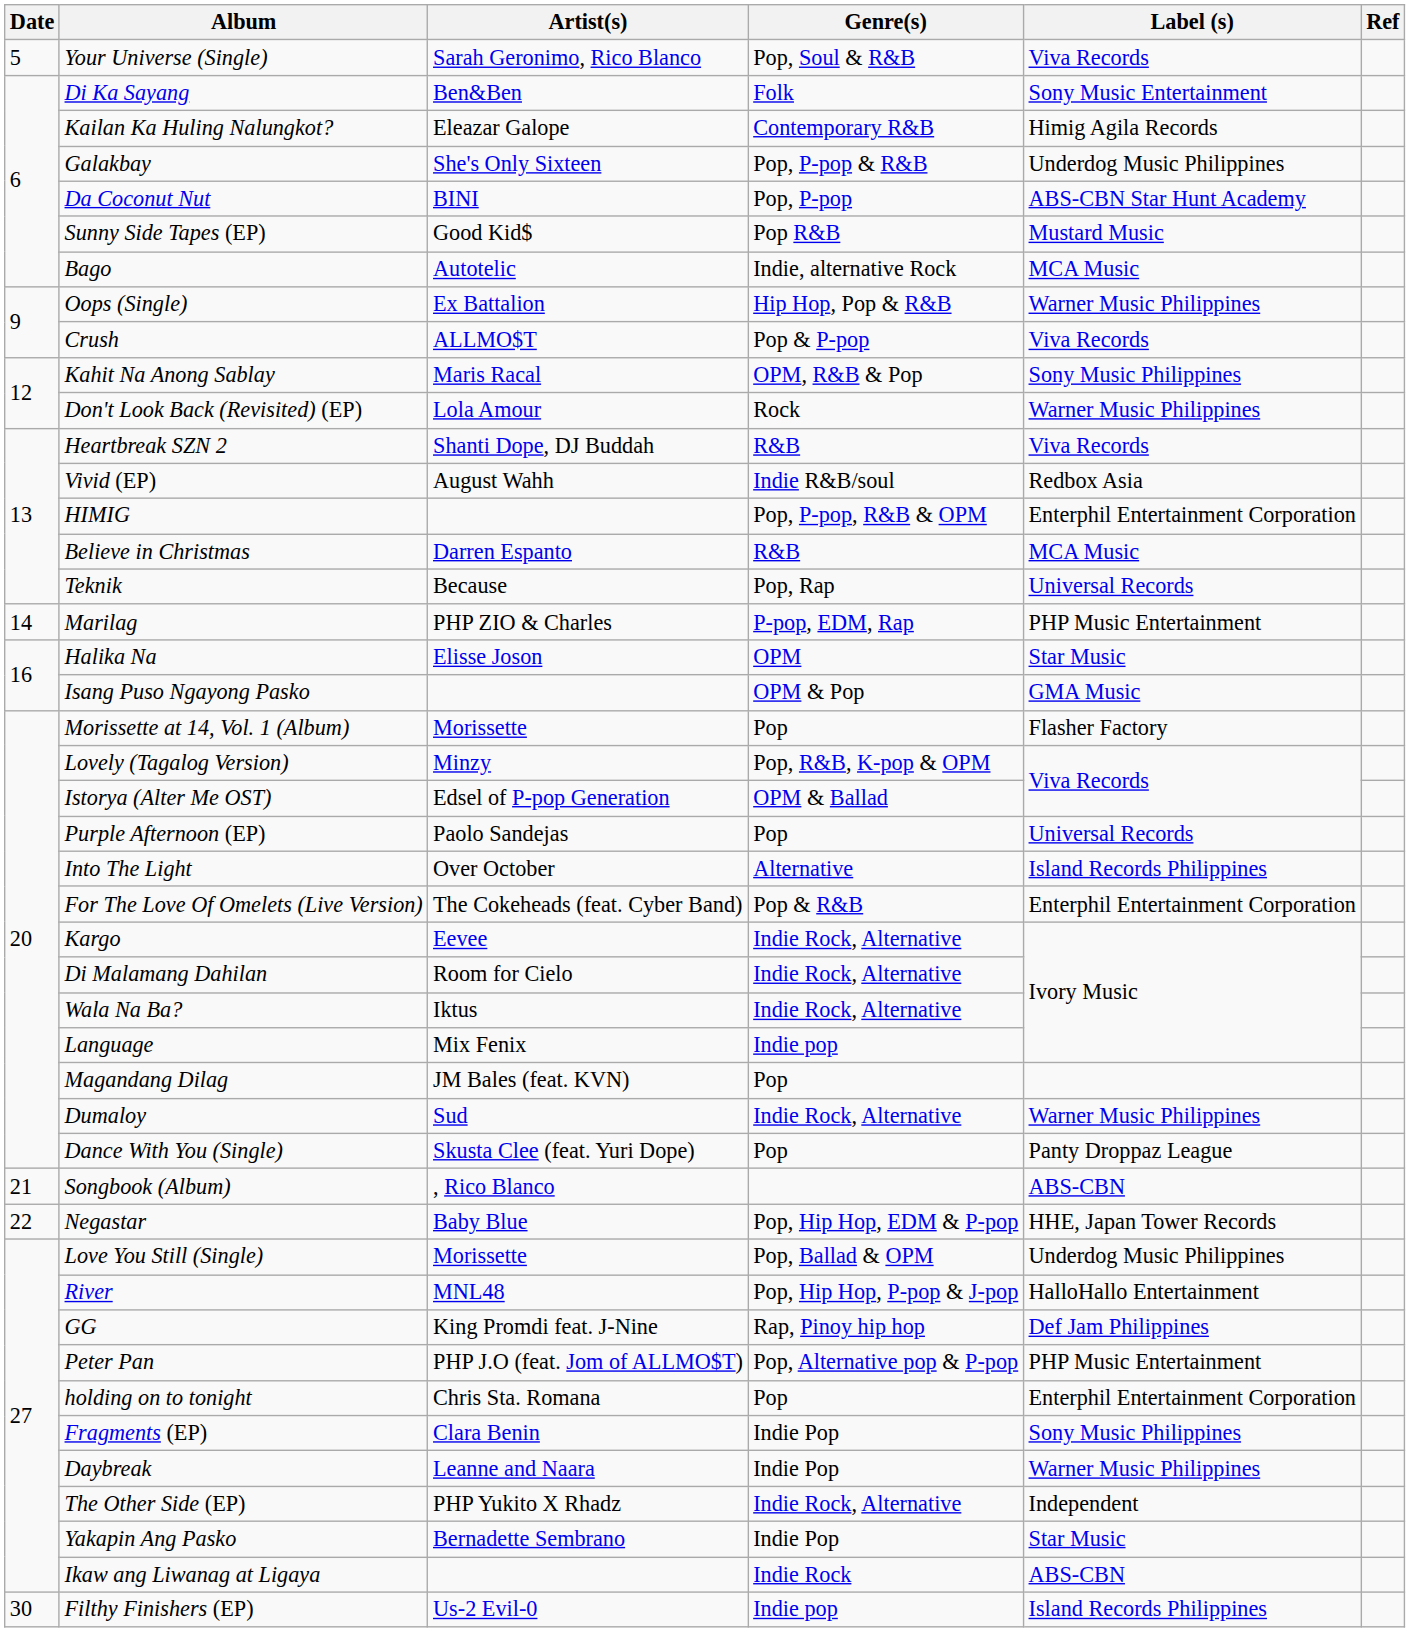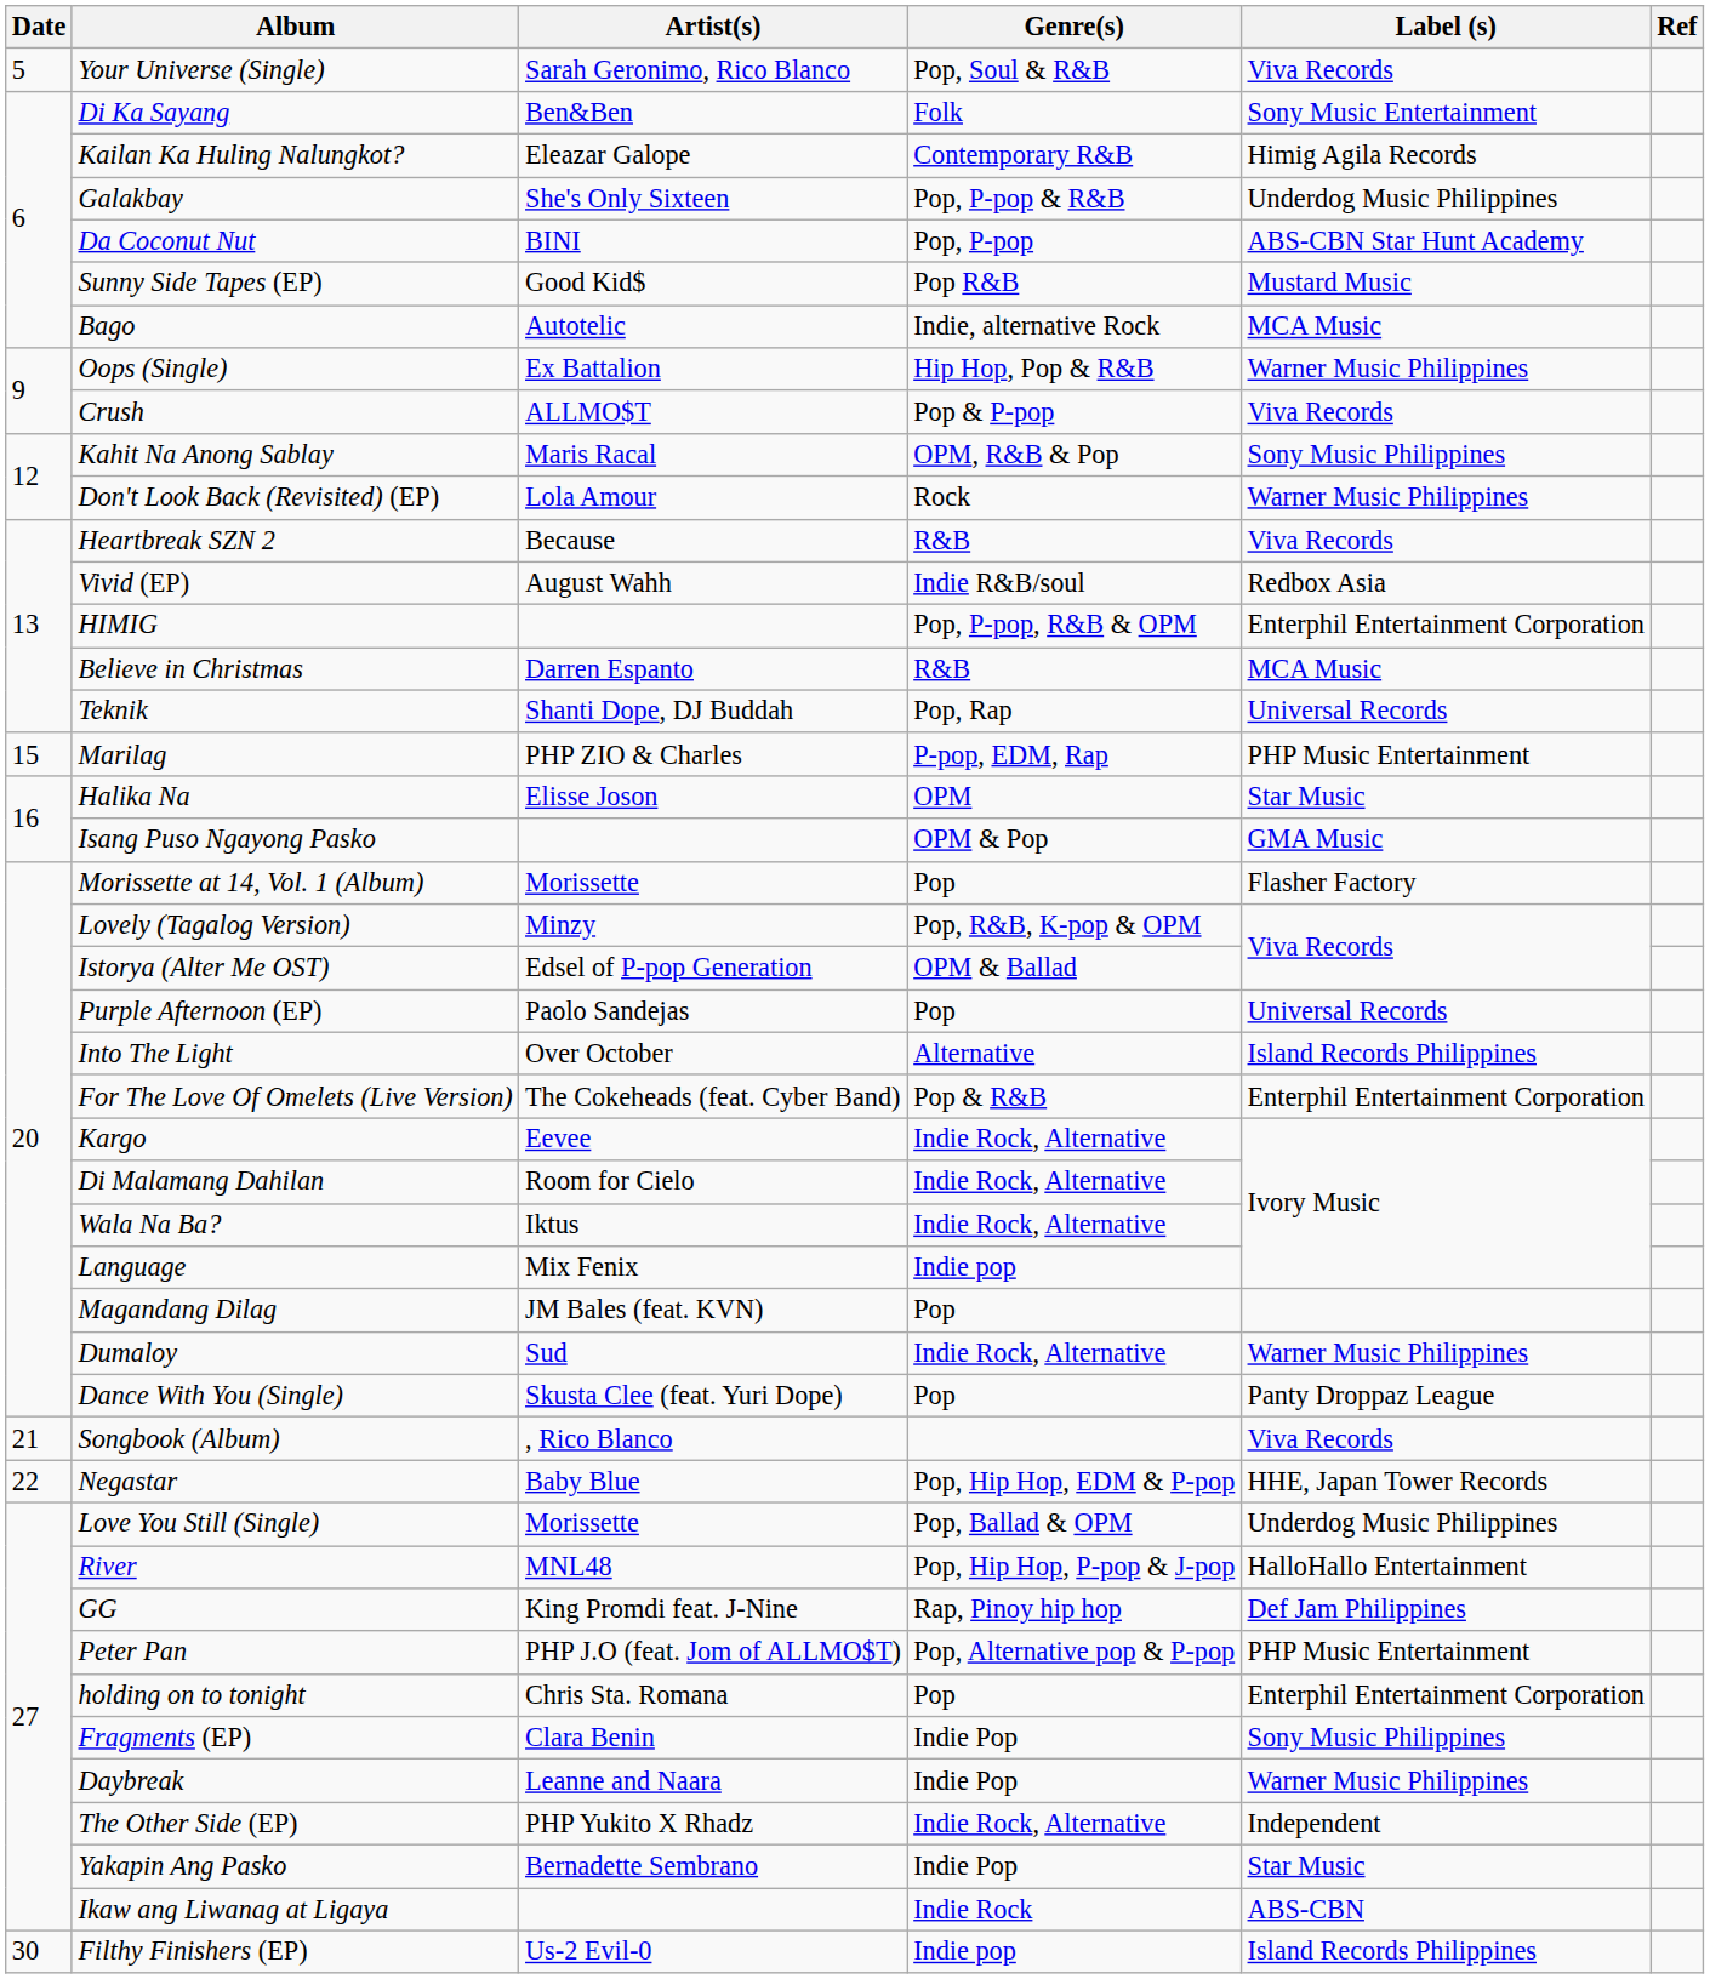 <table class="wikitable">
 <tr>
 <th>Date</th>
 <th>Album</th>
 <th>Artist(s)</th>
 <th>Genre(s)</th>
 <th>Label (s)</th>
 <th>Ref</th>
 </tr>
 <tr>
 <td>5</td>
 <td><em>Your Universe (Single)</em></td>
 <td><a href='#'>Sarah Geronimo</a>, <a href='#'>Rico Blanco</a></td>
 <td>Pop, <a href='#'>Soul</a> & <a href='#'>R&B</a></td>
 <td><a href='#'>Viva Records</a></td>
 <td></td>
 </tr>
 <tr>
 <td rowspan=6>6</td>
 <td><em><a href='#'>Di Ka Sayang</a></em></td>
 <td><a href='#'>Ben&Ben</a></td>
 <td><a href='#'>Folk</a></td>
 <td><a href='#'>Sony Music Entertainment</a></td>
 <td></td>
 </tr>
 <tr>
 <td><em>Kailan Ka Huling Nalungkot?</em></td>
 <td>Eleazar Galope</td>
 <td><a href='#'>Contemporary R&B</a></td>
 <td>Himig Agila Records</td>
 <td></td>
 </tr>
 <tr>
 <td><em>Galakbay</em></td>
 <td><a href='#'>She's Only Sixteen</a></td>
 <td>Pop, <a href='#'>P-pop</a> & <a href='#'>R&B</a></td>
 <td>Underdog Music Philippines</td>
 <td></td>
 </tr>
 <tr>
 <td><em><a href='#'>Da Coconut Nut</a></em></td>
 <td><a href='#'>BINI</a></td>
 <td>Pop, <a href='#'>P-pop</a></td>
 <td><a href='#'>ABS-CBN Star Hunt Academy</a></td>
 <td></td>
 </tr>
 <tr>
 <td><em>Sunny Side Tapes</em> (EP)</td>
 <td>Good Kid$</td>
 <td>Pop <a href='#'>R&B</a></td>
 <td><a href='#'>Mustard Music</a></td>
 <td></td>
 </tr>
 <tr>
 <td><em>Bago</em></td>
 <td><a href='#'>Autotelic</a></td>
 <td>Indie, alternative Rock</td>
 <td><a href='#'>MCA Music</a></td>
 <td></td>
 </tr>
 <tr>
 <td rowspan=2>9</td>
 <td><em>Oops (Single)</em></td>
 <td><a href='#'>Ex Battalion</a></td>
 <td><a href='#'>Hip Hop</a>, Pop & <a href='#'>R&B</a></td>
 <td><a href='#'>Warner Music Philippines</a></td>
 <td></td>
 </tr>
 <tr>
 <td><em>Crush</em></td>
 <td><a href='#'>ALLMO$T</a></td>
 <td>Pop & <a href='#'>P-pop</a></td>
 <td><a href='#'>Viva Records</a></td>
 <td></td>
 </tr>
 <tr>
 <td rowspan=2>12</td>
 <td><em>Kahit Na Anong Sablay</em></td>
 <td><a href='#'>Maris Racal</a></td>
 <td><a href='#'>OPM</a>, <a href='#'>R&B</a> & Pop</td>
 <td><a href='#'>Sony Music Philippines</a></td>
 <td></td>
 </tr>
 <tr>
 <td><em>Don't Look Back (Revisited)</em> (EP)</td>
 <td><a href='#'>Lola Amour</a></td>
 <td>Rock</td>
 <td><a href='#'>Warner Music Philippines</a></td>
 <td></td>
 </tr>
 <tr>
 <td rowspan=5>13</td>
 <td><em>Heartbreak SZN 2</em></td>
-<td><a href='#'>Shanti Dope</a>, DJ Buddah</td>
+<td>Because</td>
 <td><a href='#'>R&B</a></td>
 <td><a href='#'>Viva Records</a></td>
 <td></td>
 </tr>
 <tr>
 <td><em>Vivid</em> (EP)</td>
 <td>August Wahh</td>
 <td><a href='#'>Indie</a> R&B/soul</td>
 <td>Redbox Asia</td>
 <td></td>
 </tr>
 <tr>
 <td><em>HIMIG</em></td>
 <td></td>
 <td>Pop, <a href='#'>P-pop</a>, <a href='#'>R&B</a> & <a href='#'>OPM</a></td>
 <td>Enterphil Entertainment Corporation</td>
 <td></td>
 </tr>
 <tr>
 <td><em>Believe in Christmas</em></td>
 <td><a href='#'>Darren Espanto</a></td>
 <td><a href='#'>R&B</a></td>
 <td><a href='#'>MCA Music</a></td>
 <td></td>
 </tr>
 <tr>
 <td><em>Teknik</em></td>
-<td>Because</td>
+<td><a href='#'>Shanti Dope</a>, DJ Buddah</td>
 <td>Pop, Rap</td>
 <td><a href='#'>Universal Records</a></td>
 <td></td>
 </tr>
 <tr>
-<td>14</td>
+<td>15</td>
 <td><em>Marilag</em></td>
 <td>PHP ZIO & Charles</td>
 <td><a href='#'>P-pop</a>, <a href='#'>EDM</a>, <a href='#'>Rap</a></td>
 <td>PHP Music Entertainment</td>
 <td></td>
 </tr>
 <tr>
 <td rowspan=2>16</td>
 <td><em>Halika Na</em></td>
 <td><a href='#'>Elisse Joson</a></td>
 <td><a href='#'>OPM</a></td>
 <td><a href='#'>Star Music</a></td>
 <td></td>
 </tr>
 <tr>
 <td><em>Isang Puso Ngayong Pasko</em></td>
 <td></td>
 <td><a href='#'>OPM</a> & Pop</td>
 <td><a href='#'>GMA Music</a></td>
 <td></td>
 </tr>
 <tr>
 <td rowspan=13>20</td>
 <td><em>Morissette at 14, Vol. 1 (Album)</em></td>
 <td><a href='#'>Morissette</a></td>
 <td>Pop</td>
 <td>Flasher Factory</td>
 <td></td>
 </tr>
 <tr>
 <td><em>Lovely (Tagalog Version)</em></td>
 <td><a href='#'>Minzy</a></td>
 <td>Pop, <a href='#'>R&B</a>, <a href='#'>K-pop</a> & <a href='#'>OPM</a></td>
 <td rowspan=2><a href='#'>Viva Records</a></td>
 <td></td>
 </tr>
 <tr>
 <td><em>Istorya (Alter Me OST)</em></td>
 <td>Edsel of <a href='#'>P-pop Generation</a></td>
 <td><a href='#'>OPM</a> & <a href='#'>Ballad</a></td>
 <td></td>
 </tr>
 <tr>
 <td><em>Purple Afternoon</em> (EP)</td>
 <td>Paolo Sandejas</td>
 <td>Pop</td>
 <td><a href='#'>Universal Records</a></td>
 <td></td>
 </tr>
 <tr>
 <td><em>Into The Light</em></td>
 <td>Over October</td>
 <td><a href='#'>Alternative</a></td>
 <td><a href='#'>Island Records Philippines</a></td>
 <td></td>
 </tr>
 <tr>
 <td><em>For The Love Of Omelets (Live Version)</em></td>
 <td>The Cokeheads (feat. Cyber Band)</td>
 <td>Pop & <a href='#'>R&B</a></td>
 <td>Enterphil Entertainment Corporation</td>
 <td></td>
 </tr>
 <tr>
 <td><em>Kargo</em></td>
 <td><a href='#'>Eevee</a></td>
 <td><a href='#'>Indie Rock</a>, <a href='#'>Alternative</a></td>
 <td rowspan=4>Ivory Music</td>
 <td></td>
 </tr>
 <tr>
 <td><em>Di Malamang Dahilan</em></td>
 <td>Room for Cielo</td>
 <td><a href='#'>Indie Rock</a>, <a href='#'>Alternative</a></td>
 <td></td>
 </tr>
 <tr>
 <td><em>Wala Na Ba?</em></td>
 <td>Iktus</td>
 <td><a href='#'>Indie Rock</a>, <a href='#'>Alternative</a></td>
 <td></td>
 </tr>
 <tr>
 <td><em>Language</em></td>
 <td>Mix Fenix</td>
 <td><a href='#'>Indie pop</a></td>
 <td></td>
 </tr>
 <tr>
 <td><em>Magandang Dilag</em></td>
 <td>JM Bales (feat. KVN)</td>
 <td>Pop</td>
 <td></td>
 <td></td>
 </tr>
 <tr>
 <td><em>Dumaloy</em></td>
 <td><a href='#'>Sud</a></td>
 <td><a href='#'>Indie Rock</a>, <a href='#'>Alternative</a></td>
 <td><a href='#'>Warner Music Philippines</a></td>
 <td></td>
 </tr>
 <tr>
 <td><em>Dance With You (Single)</em></td>
 <td><a href='#'>Skusta Clee</a> (feat. Yuri Dope)</td>
 <td>Pop</td>
 <td>Panty Droppaz League</td>
 <td></td>
 </tr>
 <tr>
 <td>21</td>
 <td><em>Songbook (Album)</em></td>
 <td>, <a href='#'>Rico Blanco</a></td>
 <td><em></em></td>
-<td><a href='#'>ABS-CBN</a></td>
+<td><a href='#'>Viva Records</a></td>
 <td></td>
 </tr>
 <tr>
 <td>22</td>
 <td><em>Negastar</em></td>
 <td><a href='#'>Baby Blue</a></td>
 <td>Pop, <a href='#'>Hip Hop</a>, <a href='#'>EDM</a> & <a href='#'>P-pop</a></td>
 <td>HHE, Japan Tower Records</td>
 <td></td>
 </tr>
 <tr>
 <td rowspan=10>27</td>
 <td><em>Love You Still (Single)</em></td>
 <td><a href='#'>Morissette</a></td>
 <td>Pop, <a href='#'>Ballad</a> & <a href='#'>OPM</a></td>
 <td>Underdog Music Philippines</td>
 <td></td>
 </tr>
 <tr>
 <td><em><a href='#'>River</a></em></td>
 <td><a href='#'>MNL48</a></td>
 <td>Pop, <a href='#'>Hip Hop</a>, <a href='#'>P-pop</a> & <a href='#'>J-pop</a></td>
 <td>HalloHallo Entertainment</td>
 <td></td>
 </tr>
 <tr>
 <td><em>GG</em></td>
 <td>King Promdi feat. J-Nine</td>
 <td>Rap, <a href='#'>Pinoy hip hop</a></td>
 <td><a href='#'>Def Jam Philippines</a></td>
 <td></td>
 </tr>
 <tr>
 <td><em>Peter Pan</em></td>
 <td>PHP J.O (feat. <a href='#'>Jom of ALLMO$T</a>)</td>
 <td>Pop, <a href='#'>Alternative pop</a> & <a href='#'>P-pop</a></td>
 <td>PHP Music Entertainment</td>
 <td></td>
 </tr>
 <tr>
 <td><em>holding on to tonight</em></td>
 <td>Chris Sta. Romana</td>
 <td>Pop</td>
 <td>Enterphil Entertainment Corporation</td>
 <td></td>
 </tr>
 <tr>
 <td><em><a href='#'>Fragments</a></em> (EP)</td>
 <td><a href='#'>Clara Benin</a></td>
 <td>Indie Pop</td>
 <td><a href='#'>Sony Music Philippines</a></td>
 <td></td>
 </tr>
 <tr>
 <td><em>Daybreak</em></td>
 <td><a href='#'>Leanne and Naara</a></td>
 <td>Indie Pop</td>
 <td><a href='#'>Warner Music Philippines</a></td>
 <td></td>
 </tr>
 <tr>
 <td><em>The Other Side</em> (EP)</td>
 <td>PHP Yukito X Rhadz</td>
 <td><a href='#'>Indie Rock</a>, <a href='#'>Alternative</a></td>
 <td>Independent</td>
 <td></td>
 </tr>
 <tr>
 <td><em>Yakapin Ang Pasko</em></td>
 <td><a href='#'>Bernadette Sembrano</a></td>
 <td>Indie Pop</td>
 <td><a href='#'>Star Music</a></td>
 <td></td>
 </tr>
 <tr>
 <td><em>Ikaw ang Liwanag at Ligaya</em></td>
 <td></td>
 <td><a href='#'>Indie Rock</a></td>
 <td><a href='#'>ABS-CBN</a></td>
 <td></td>
 </tr>
 <tr>
 <td>30</td>
 <td><em>Filthy Finishers</em> (EP)</td>
 <td><a href='#'>Us-2 Evil-0</a></td>
 <td><a href='#'>Indie pop</a></td>
 <td><a href='#'>Island Records Philippines</a></td>
 <td></td>
 </tr>
 </table>
